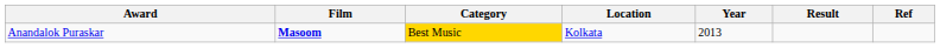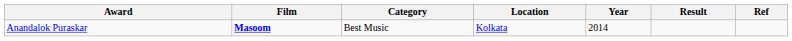 <table class="wikitable" style="width:100%;">
 <tr>
 <th>Award</th>
 <th>Film</th>
 <th>Category</th>
 <th>Location</th>
 <th>Year</th>
 <th>Result</th>
 <th>Ref</th>
 </tr>
 <tr>
 <td><a href='#'>Anandalok Puraskar</a></td>
 <td><strong><a href='#'>Masoom</a></strong></td>
-<td style="background: gold;">Best Music</td>
+<td>Best Music</td>
 <td><a href='#'>Kolkata</a></td>
-<td>2013</td>
+<td>2014</td>
 <td></td>
 <td></td>
 </tr>
 </table>
